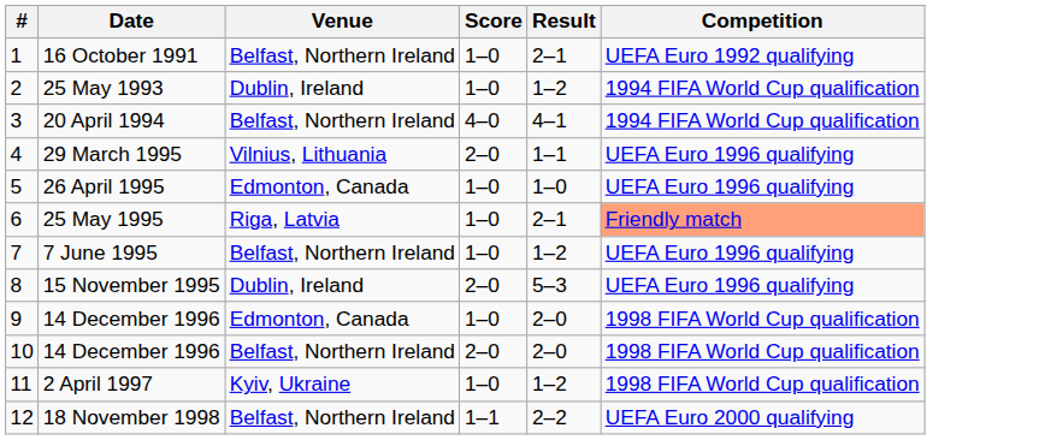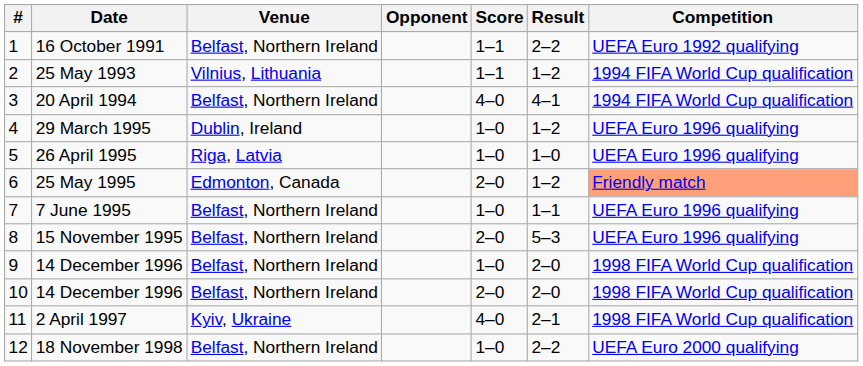 <table class="wikitable">
 <tr>
 <th>#</th>
 <th>Date</th>
 <th>Venue</th>
+<th>Opponent</th>
 <th>Score</th>
 <th>Result</th>
 <th>Competition</th>
 </tr>
 <tr>
 <td>1</td>
 <td>16 October 1991</td>
 <td><a href='#'>Belfast</a>, Northern Ireland</td>
-<td>1–0</td>
-<td>2–1</td>
+<td></td>
+<td>1–1</td>
+<td>2–2</td>
 <td><a href='#'>UEFA Euro 1992 qualifying</a></td>
 </tr>
 <tr>
 <td>2</td>
 <td>25 May 1993</td>
-<td><a href='#'>Dublin</a>, Ireland</td>
-<td>1–0</td>
+<td><a href='#'>Vilnius</a>, <a href='#'>Lithuania</a></td>
+<td></td>
+<td>1–1</td>
 <td>1–2</td>
 <td><a href='#'>1994 FIFA World Cup qualification</a></td>
 </tr>
 <tr>
 <td>3</td>
 <td>20 April 1994</td>
 <td><a href='#'>Belfast</a>, Northern Ireland</td>
+<td></td>
 <td>4–0</td>
 <td>4–1</td>
 <td><a href='#'>1994 FIFA World Cup qualification</a></td>
 </tr>
 <tr>
 <td>4</td>
 <td>29 March 1995</td>
-<td><a href='#'>Vilnius</a>, <a href='#'>Lithuania</a></td>
-<td>2–0</td>
-<td>1–1</td>
+<td><a href='#'>Dublin</a>, Ireland</td>
+<td></td>
+<td>1–0</td>
+<td>1–2</td>
 <td><a href='#'>UEFA Euro 1996 qualifying</a></td>
 </tr>
 <tr>
 <td>5</td>
 <td>26 April 1995</td>
-<td><a href='#'>Edmonton</a>, Canada</td>
+<td><a href='#'>Riga</a>, <a href='#'>Latvia</a></td>
+<td></td>
 <td>1–0</td>
 <td>1–0</td>
 <td><a href='#'>UEFA Euro 1996 qualifying</a></td>
 </tr>
 <tr>
 <td>6</td>
 <td>25 May 1995</td>
-<td><a href='#'>Riga</a>, <a href='#'>Latvia</a></td>
-<td>1–0</td>
-<td>2–1</td>
+<td><a href='#'>Edmonton</a>, Canada</td>
+<td></td>
+<td>2–0</td>
+<td>1–2</td>
 <td style="background: lightsalmon;"><a href='#'>Friendly match</a></td>
 </tr>
 <tr>
 <td>7</td>
 <td>7 June 1995</td>
 <td><a href='#'>Belfast</a>, Northern Ireland</td>
+<td></td>
 <td>1–0</td>
-<td>1–2</td>
+<td>1–1</td>
 <td><a href='#'>UEFA Euro 1996 qualifying</a></td>
 </tr>
 <tr>
 <td>8</td>
 <td>15 November 1995</td>
-<td><a href='#'>Dublin</a>, Ireland</td>
+<td><a href='#'>Belfast</a>, Northern Ireland</td>
+<td></td>
 <td>2–0</td>
 <td>5–3</td>
 <td><a href='#'>UEFA Euro 1996 qualifying</a></td>
 </tr>
 <tr>
 <td>9</td>
 <td>14 December 1996</td>
-<td><a href='#'>Edmonton</a>, Canada</td>
+<td><a href='#'>Belfast</a>, Northern Ireland</td>
+<td></td>
 <td>1–0</td>
 <td>2–0</td>
 <td><a href='#'>1998 FIFA World Cup qualification</a></td>
 </tr>
 <tr>
 <td>10</td>
 <td>14 December 1996</td>
 <td><a href='#'>Belfast</a>, Northern Ireland</td>
+<td></td>
 <td>2–0</td>
 <td>2–0</td>
 <td><a href='#'>1998 FIFA World Cup qualification</a></td>
 </tr>
 <tr>
 <td>11</td>
 <td>2 April 1997</td>
 <td><a href='#'>Kyiv</a>, <a href='#'>Ukraine</a></td>
-<td>1–0</td>
-<td>1–2</td>
+<td></td>
+<td>4–0</td>
+<td>2–1</td>
 <td><a href='#'>1998 FIFA World Cup qualification</a></td>
 </tr>
 <tr>
 <td>12</td>
 <td>18 November 1998</td>
 <td><a href='#'>Belfast</a>, Northern Ireland</td>
-<td>1–1</td>
+<td></td>
+<td>1–0</td>
 <td>2–2</td>
 <td><a href='#'>UEFA Euro 2000 qualifying</a></td>
 </tr>
 </table>
